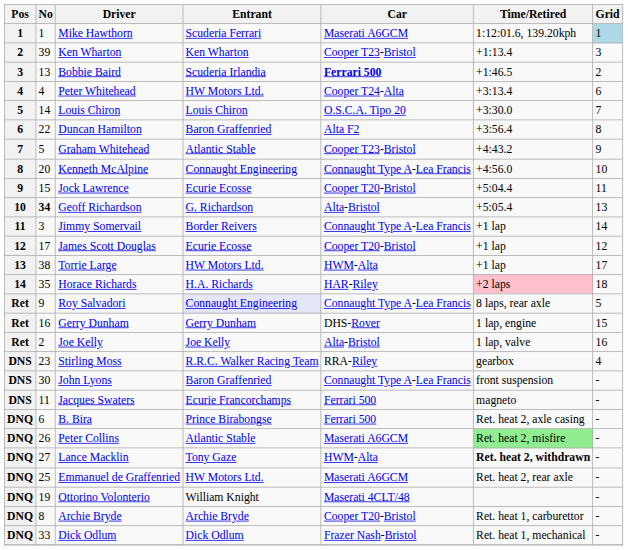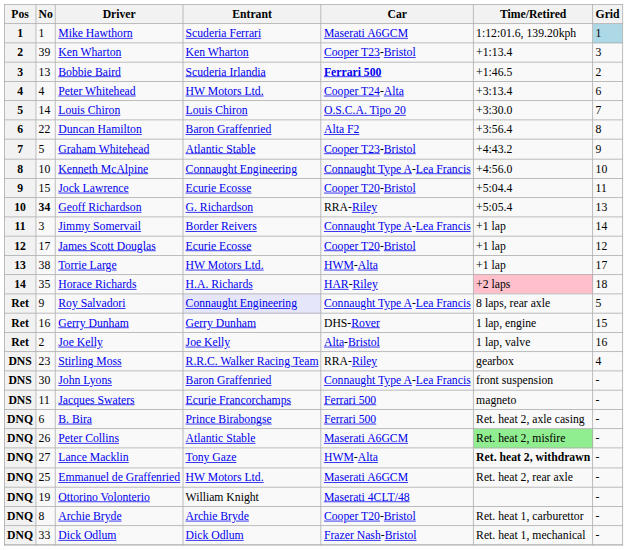 <table class="wikitable" style="font-size: 95%;">
 <tr>
 <th>Pos</th>
 <th>No</th>
 <th>Driver</th>
 <th>Entrant</th>
 <th>Car</th>
 <th>Time/Retired</th>
 <th>Grid</th>
 </tr>
 <tr>
 <th>1</th>
 <td>1</td>
 <td> <a href='#'>Mike Hawthorn</a></td>
 <td><a href='#'>Scuderia Ferrari</a></td>
 <td><a href='#'>Maserati A6GCM</a></td>
 <td>1:12:01.6, 139.20kph</td>
 <td style="background: lightblue;">1</td>
 </tr>
 <tr>
 <th>2</th>
 <td>39</td>
 <td> <a href='#'>Ken Wharton</a></td>
 <td><a href='#'>Ken Wharton</a></td>
 <td><a href='#'>Cooper T23</a>-<a href='#'>Bristol</a></td>
 <td>+1:13.4</td>
 <td>3</td>
 </tr>
 <tr>
 <th>3</th>
 <td>13</td>
 <td> <a href='#'>Bobbie Baird</a></td>
 <td><a href='#'>Scuderia Irlandia</a></td>
 <td><strong><a href='#'>Ferrari 500</a></strong></td>
 <td>+1:46.5</td>
 <td>2</td>
 </tr>
 <tr>
 <th>4</th>
 <td>4</td>
 <td> <a href='#'>Peter Whitehead</a></td>
 <td><a href='#'>HW Motors Ltd.</a></td>
 <td><a href='#'>Cooper T24</a>-<a href='#'>Alta</a></td>
 <td>+3:13.4</td>
 <td>6</td>
 </tr>
 <tr>
 <th>5</th>
 <td>14</td>
 <td> <a href='#'>Louis Chiron</a></td>
 <td><a href='#'>Louis Chiron</a></td>
 <td><a href='#'>O.S.C.A. Tipo 20</a></td>
 <td>+3:30.0</td>
 <td>7</td>
 </tr>
 <tr>
 <th>6</th>
 <td>22</td>
 <td> <a href='#'>Duncan Hamilton</a></td>
 <td><a href='#'>Baron Graffenried</a></td>
 <td><a href='#'>Alta F2</a></td>
 <td>+3:56.4</td>
 <td>8</td>
 </tr>
 <tr>
 <th>7</th>
 <td>5</td>
 <td> <a href='#'>Graham Whitehead</a></td>
 <td><a href='#'>Atlantic Stable</a></td>
 <td><a href='#'>Cooper T23</a>-<a href='#'>Bristol</a></td>
 <td>+4:43.2</td>
 <td>9</td>
 </tr>
 <tr>
 <th>8</th>
-<td>20</td>
+<td>10</td>
 <td> <a href='#'>Kenneth McAlpine</a></td>
 <td><a href='#'>Connaught Engineering</a></td>
 <td><a href='#'>Connaught Type A</a>-<a href='#'>Lea Francis</a></td>
 <td>+4:56.0</td>
 <td>10</td>
 </tr>
 <tr>
 <th>9</th>
 <td>15</td>
 <td> <a href='#'>Jock Lawrence</a></td>
 <td><a href='#'>Ecurie Ecosse</a></td>
 <td><a href='#'>Cooper T20</a>-<a href='#'>Bristol</a></td>
 <td>+5:04.4</td>
 <td>11</td>
 </tr>
 <tr>
 <th>10</th>
 <td><strong>34</strong></td>
 <td> <a href='#'>Geoff Richardson</a></td>
 <td><a href='#'>G. Richardson</a></td>
-<td><a href='#'>Alta</a>-<a href='#'>Bristol</a></td>
+<td>RRA-<a href='#'>Riley</a></td>
 <td>+5:05.4</td>
 <td>13</td>
 </tr>
 <tr>
 <th>11</th>
 <td>3</td>
 <td> <a href='#'>Jimmy Somervail</a></td>
 <td><a href='#'>Border Reivers</a></td>
 <td><a href='#'>Connaught Type A</a>-<a href='#'>Lea Francis</a></td>
 <td>+1 lap</td>
 <td>14</td>
 </tr>
 <tr>
 <th>12</th>
 <td>17</td>
 <td> <a href='#'>James Scott Douglas</a></td>
 <td><a href='#'>Ecurie Ecosse</a></td>
 <td><a href='#'>Cooper T20</a>-<a href='#'>Bristol</a></td>
 <td>+1 lap</td>
 <td>12</td>
 </tr>
 <tr>
 <th>13</th>
 <td>38</td>
 <td> <a href='#'>Torrie Large</a></td>
 <td><a href='#'>HW Motors Ltd.</a></td>
 <td><a href='#'>HWM</a>-<a href='#'>Alta</a></td>
 <td>+1 lap</td>
 <td>17</td>
 </tr>
 <tr>
 <th>14</th>
 <td>35</td>
 <td> <a href='#'>Horace Richards</a></td>
 <td><a href='#'>H.A. Richards</a></td>
 <td><a href='#'>HAR</a>-<a href='#'>Riley</a></td>
 <td style="background: pink;">+2 laps</td>
 <td>18</td>
 </tr>
 <tr>
 <th>Ret</th>
 <td>9</td>
 <td> <a href='#'>Roy Salvadori</a></td>
 <td style="background: lavender;"><a href='#'>Connaught Engineering</a></td>
 <td><a href='#'>Connaught Type A</a>-<a href='#'>Lea Francis</a></td>
 <td>8 laps, rear axle</td>
 <td>5</td>
 </tr>
 <tr>
 <th>Ret</th>
 <td>16</td>
 <td> <a href='#'>Gerry Dunham</a></td>
 <td><a href='#'>Gerry Dunham</a></td>
 <td>DHS-<a href='#'>Rover</a></td>
 <td>1 lap, engine</td>
 <td>15</td>
 </tr>
 <tr>
 <th>Ret</th>
 <td>2</td>
 <td> <a href='#'>Joe Kelly</a></td>
 <td><a href='#'>Joe Kelly</a></td>
 <td><a href='#'>Alta</a>-<a href='#'>Bristol</a></td>
 <td>1 lap, valve</td>
 <td>16</td>
 </tr>
 <tr>
 <th>DNS</th>
 <td>23</td>
 <td> <a href='#'>Stirling Moss</a></td>
 <td><a href='#'>R.R.C. Walker Racing Team</a></td>
 <td>RRA-<a href='#'>Riley</a></td>
 <td>gearbox</td>
 <td>4</td>
 </tr>
 <tr>
 <th>DNS</th>
 <td>30</td>
 <td> <a href='#'>John Lyons</a></td>
 <td><a href='#'>Baron Graffenried</a></td>
 <td><a href='#'>Connaught Type A</a>-<a href='#'>Lea Francis</a></td>
 <td>front suspension</td>
 <td>-</td>
 </tr>
 <tr>
 <th>DNS</th>
 <td>11</td>
 <td> <a href='#'>Jacques Swaters</a></td>
 <td><a href='#'>Ecurie Francorchamps</a></td>
 <td><a href='#'>Ferrari 500</a></td>
 <td>magneto</td>
 <td>-</td>
 </tr>
 <tr>
 <th>DNQ</th>
 <td>6</td>
 <td> <a href='#'>B. Bira</a></td>
 <td><a href='#'>Prince Birabongse</a></td>
 <td><a href='#'>Ferrari 500</a></td>
 <td>Ret. heat 2, axle casing</td>
 <td>-</td>
 </tr>
 <tr>
 <th>DNQ</th>
 <td>26</td>
 <td> <a href='#'>Peter Collins</a></td>
 <td><a href='#'>Atlantic Stable</a></td>
 <td><a href='#'>Maserati A6GCM</a></td>
 <td style="background: lightgreen;">Ret. heat 2, misfire</td>
 <td>-</td>
 </tr>
 <tr>
 <th>DNQ</th>
 <td>27</td>
 <td> <a href='#'>Lance Macklin</a></td>
 <td><a href='#'>Tony Gaze</a></td>
 <td><a href='#'>HWM</a>-<a href='#'>Alta</a></td>
 <td><strong>Ret. heat 2, withdrawn</strong></td>
 <td>-</td>
 </tr>
 <tr>
 <th>DNQ</th>
 <td>25</td>
 <td> <a href='#'>Emmanuel de Graffenried</a></td>
 <td><a href='#'>HW Motors Ltd.</a></td>
 <td><a href='#'>Maserati A6GCM</a></td>
 <td>Ret. heat 2, rear axle</td>
 <td>-</td>
 </tr>
 <tr>
 <th>DNQ</th>
 <td>19</td>
 <td> <a href='#'>Ottorino Volonterio</a></td>
 <td>William Knight</td>
 <td><a href='#'>Maserati 4CLT/48</a></td>
 <td></td>
 <td>-</td>
 </tr>
 <tr>
 <th>DNQ</th>
 <td>8</td>
 <td> <a href='#'>Archie Bryde</a></td>
 <td><a href='#'>Archie Bryde</a></td>
 <td><a href='#'>Cooper T20</a>-<a href='#'>Bristol</a></td>
 <td>Ret. heat 1, carburettor</td>
 <td>-</td>
 </tr>
 <tr>
 <th>DNQ</th>
 <td>33</td>
 <td> <a href='#'>Dick Odlum</a></td>
 <td><a href='#'>Dick Odlum</a></td>
 <td><a href='#'>Frazer Nash</a>-<a href='#'>Bristol</a></td>
 <td>Ret. heat 1, mechanical</td>
 <td>-</td>
 </tr>
 <tr>
 </tr>
 </table>
